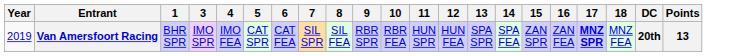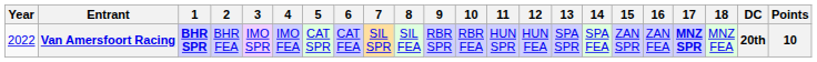 <table class="wikitable" style="text-align:center; font-size:85%">
 <tr>
 <th>Year</th>
 <th>Entrant</th>
 <th>1</th>
+<th>2</th>
 <th>3</th>
 <th>4</th>
 <th>5</th>
 <th>6</th>
 <th>7</th>
 <th>8</th>
 <th>9</th>
 <th>10</th>
 <th>11</th>
 <th>12</th>
 <th>13</th>
 <th>14</th>
 <th>15</th>
 <th>16</th>
 <th>17</th>
 <th>18</th>
 <th>DC</th>
 <th>Points</th>
 </tr>
 <tr>
-<td><a href='#'>2019</a></td>
+<td><a href='#'>2022</a></td>
 <th nowrap><a href='#'>Van Amersfoort Racing</a></th>
-<td style="background:#CFCFFF;"><a href='#'>BHR<br>SPR</a><br></td>
+<td style="background:#CFCFFF;"><strong><a href='#'>BHR<br>SPR</a><br></strong></td>
+<td style="background:#CFCFFF;"><a href='#'>BHR<br>FEA</a><br></td>
 <td style="background:#EFCFFF;"><a href='#'>IMO<br>SPR</a><br></td>
 <td style="background:#CFCFFF;"><a href='#'>IMO<br>FEA</a><br></td>
 <td style="background:#DFFFDF;"><a href='#'>CAT<br>SPR</a><br></td>
 <td style="background:#CFCFFF;"><a href='#'>CAT<br>FEA</a><br></td>
 <td style="background:#FFDF9F;"><a href='#'>SIL<br>SPR</a><br></td>
 <td style="background:#DFFFDF;"><a href='#'>SIL<br>FEA</a><br></td>
 <td style="background:#CFCFFF;"><a href='#'>RBR<br>SPR</a><br></td>
 <td style="background:#CFCFFF;"><a href='#'>RBR<br>FEA</a><br></td>
 <td style="background:#CFCFFF;"><a href='#'>HUN<br>SPR</a><br></td>
 <td style="background:#CFCFFF;"><a href='#'>HUN<br>FEA</a><br></td>
 <td style="background:#CFCFFF;"><a href='#'>SPA<br>SPR</a><br></td>
 <td style="background:#DFFFDF;"><a href='#'>SPA<br>FEA</a><br></td>
 <td style="background:#CFCFFF;"><a href='#'>ZAN<br>SPR</a><br></td>
 <td style="background:#CFCFFF;"><a href='#'>ZAN<br>FEA</a><br></td>
 <td style="background:#CFCFFF;"><strong><a href='#'>MNZ<br>SPR</a><br></strong></td>
 <td style="background:#DFFFDF;"><a href='#'>MNZ<br>FEA</a><br></td>
 <th>20th</th>
-<th>13</th>
+<th>10</th>
 </tr>
 </table>
